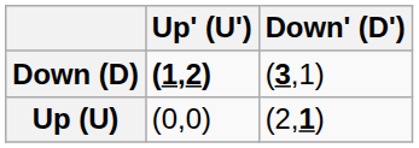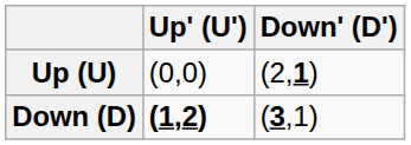 <table class="wikitable">
 <tr>
 <th></th>
 <th>Up' (U')</th>
 <th>Down' (D')</th>
 </tr>
 <tr>
+<th>Up (U)</th>
+<td>(0,0)</td>
+<td>(2,<strong><u>1</u></strong>)</td>
+</tr>
+<tr>
 <th>Down (D)</th>
 <td><strong>(<u>1</u>,<u>2</u>)</strong></td>
 <td>(<u><strong>3</strong></u>,1)</td>
 </tr>
-<tr>
-<th>Up (U)</th>
-<td>(0,0)</td>
-<td>(2,<strong><u>1</u></strong>)</td>
-</tr>
 </table>
